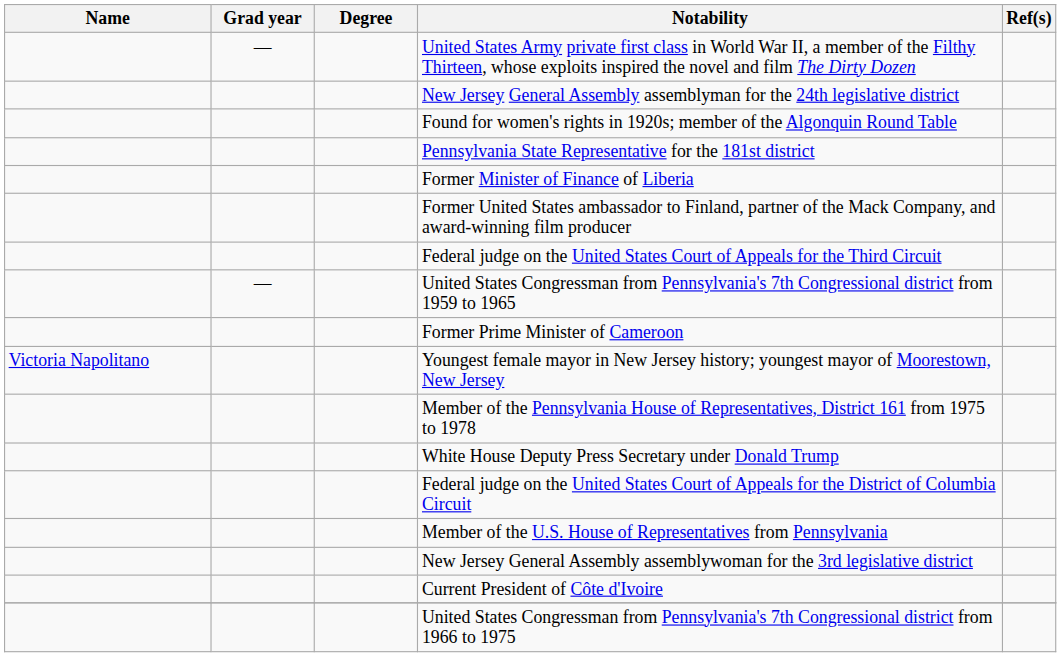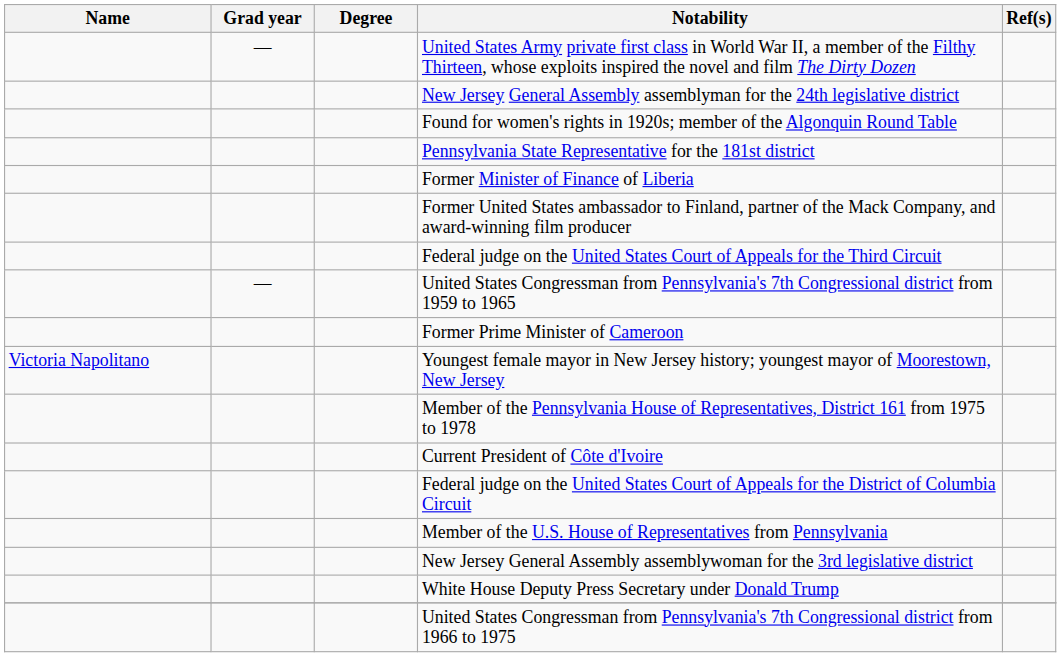 <table class="wikitable sortable" width=75%>
 <tr valign="top">
 <th width="20%">Name</th>
 <th width="10%">Grad year</th>
 <th width="10%" class="unsortable">Degree</th>
 <th width="57%" class="unsortable">Notability</th>
 <th width="3%" class="unsortable">Ref(s)</th>
 </tr>
 <tr valign="top">
 <td></td>
 <td data-sort-value="00" style="text-align:center;">—</td>
 <td></td>
 <td><a href='#'>United States Army</a> <a href='#'>private first class</a> in World War II, a member of the <a href='#'>Filthy Thirteen</a>, whose exploits inspired the novel and film <em><a href='#'>The Dirty Dozen</a></em></td>
 <td></td>
 </tr>
 <tr valign="top">
 <td></td>
 <td></td>
 <td></td>
 <td><a href='#'>New Jersey</a> <a href='#'>General Assembly</a> assemblyman for the <a href='#'>24th legislative district</a></td>
 <td></td>
 </tr>
 <tr valign="top">
 <td></td>
 <td></td>
 <td></td>
 <td>Found for women's rights in 1920s; member of the <a href='#'>Algonquin Round Table</a></td>
 <td></td>
 </tr>
 <tr valign="top">
 <td></td>
 <td></td>
 <td></td>
 <td><a href='#'>Pennsylvania State Representative</a> for the <a href='#'>181st district</a></td>
 <td></td>
 </tr>
 <tr valign="top">
 <td></td>
 <td></td>
 <td></td>
 <td>Former <a href='#'>Minister of Finance</a> of <a href='#'>Liberia</a></td>
 <td></td>
 </tr>
 <tr valign="top">
 <td></td>
 <td></td>
 <td></td>
 <td>Former United States ambassador to Finland, partner of the Mack Company, and award-winning film producer</td>
 <td></td>
 </tr>
 <tr valign="top">
 <td></td>
 <td></td>
 <td></td>
 <td>Federal judge on the <a href='#'>United States Court of Appeals for the Third Circuit</a></td>
 <td></td>
 </tr>
 <tr valign="top">
 <td></td>
 <td data-sort-value="00" style="text-align:center;">—</td>
 <td></td>
 <td>United States Congressman from <a href='#'>Pennsylvania's 7th Congressional district</a> from 1959 to 1965</td>
 <td></td>
 </tr>
 <tr valign="top">
 <td></td>
 <td></td>
 <td></td>
 <td>Former Prime Minister of <a href='#'>Cameroon</a></td>
 <td></td>
 </tr>
 <tr valign="top">
 <td><a href='#'>Victoria Napolitano</a></td>
 <td></td>
 <td></td>
 <td>Youngest female mayor in New Jersey history; youngest mayor of <a href='#'>Moorestown, New Jersey</a></td>
 <td></td>
 </tr>
 <tr valign="top">
 <td></td>
 <td></td>
 <td></td>
 <td>Member of the <a href='#'>Pennsylvania House of Representatives, District 161</a> from 1975 to 1978</td>
 <td></td>
 </tr>
 <tr valign="top">
 <td></td>
 <td></td>
 <td></td>
-<td>White House Deputy Press Secretary under <a href='#'>Donald Trump</a></td>
+<td>Current President of <a href='#'>Côte d'Ivoire</a></td>
 <td></td>
 </tr>
 <tr valign="top">
 <td></td>
 <td></td>
 <td></td>
 <td>Federal judge on the <a href='#'>United States Court of Appeals for the District of Columbia Circuit</a></td>
 <td></td>
 </tr>
 <tr valign="top">
 <td></td>
 <td></td>
 <td></td>
 <td>Member of the <a href='#'>U.S. House of Representatives</a> from <a href='#'>Pennsylvania</a></td>
 <td></td>
 </tr>
 <tr valign="top">
 <td></td>
 <td></td>
 <td></td>
 <td>New Jersey General Assembly assemblywoman for the <a href='#'>3rd legislative district</a></td>
 <td></td>
 </tr>
 <tr valign="top">
 <td></td>
 <td></td>
 <td></td>
-<td>Current President of <a href='#'>Côte d'Ivoire</a></td>
+<td>White House Deputy Press Secretary under <a href='#'>Donald Trump</a></td>
 <td></td>
 </tr>
 <tr valign="top">
 </tr>
 <tr valign="top">
 <td></td>
 <td></td>
 <td></td>
 <td>United States Congressman from <a href='#'>Pennsylvania's 7th Congressional district</a> from 1966 to 1975</td>
 <td></td>
 </tr>
 </table>
